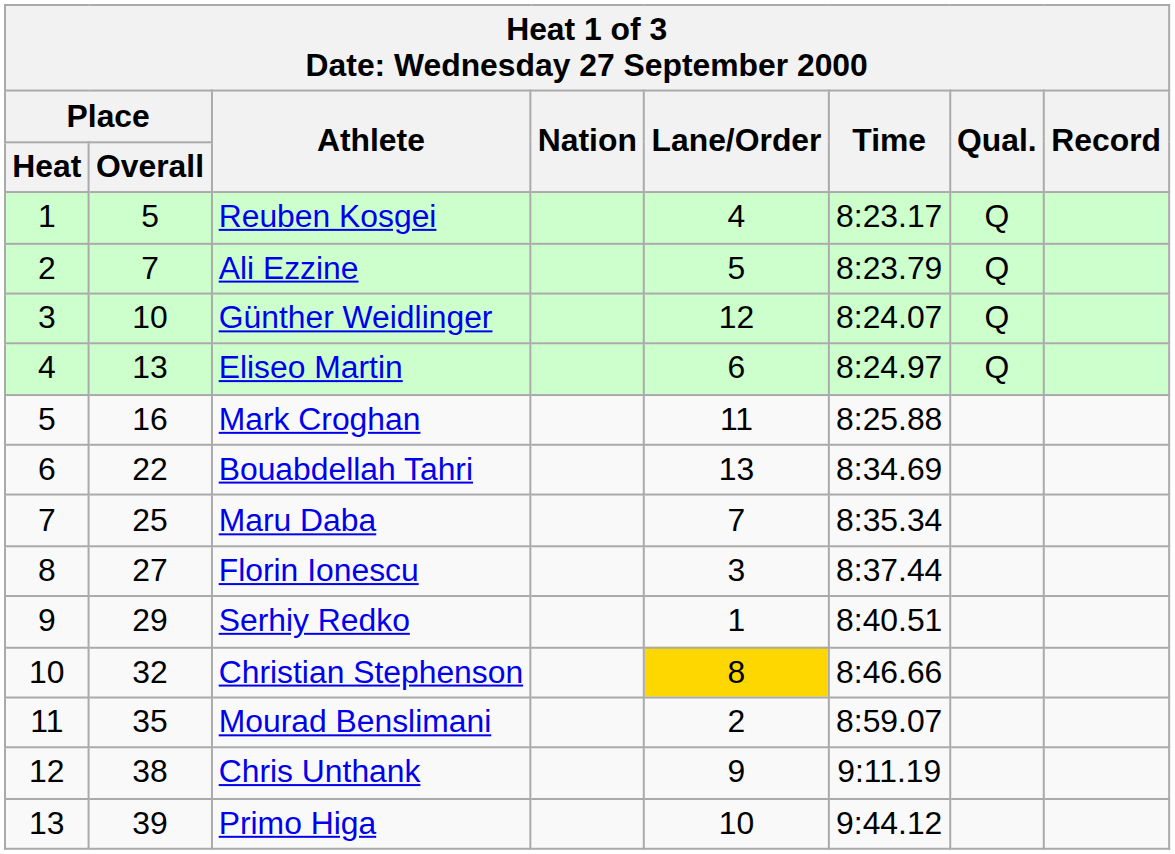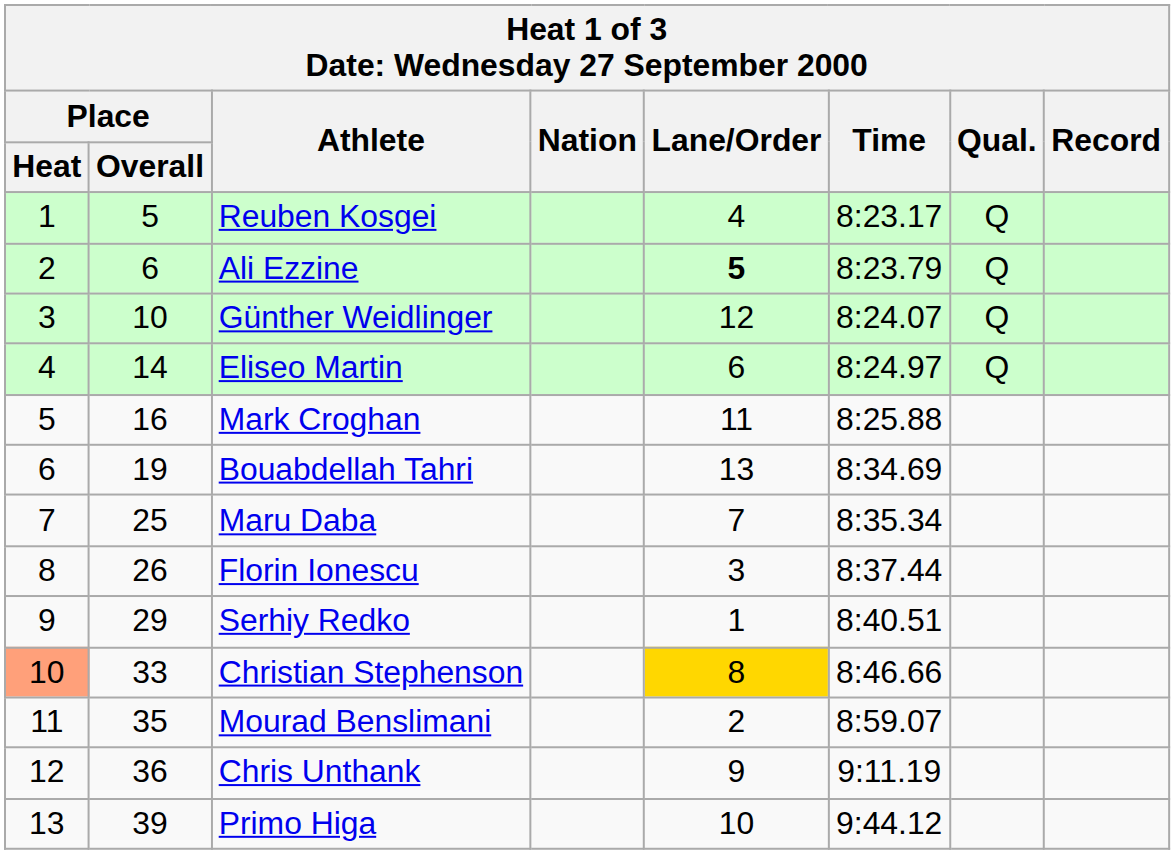 <table class="wikitable sortable">
 <tr>
 <th colspan=8>Heat 1 of 3 <br> Date: Wednesday 27 September 2000 <br></th>
 </tr>
 <tr>
 <th colspan=2>Place</th>
 <th rowspan=2>Athlete</th>
 <th rowspan=2>Nation</th>
 <th rowspan=2>Lane/Order</th>
 <th rowspan=2>Time</th>
 <th rowspan=2>Qual.</th>
 <th rowspan=2>Record</th>
 </tr>
 <tr>
 <th>Heat</th>
 <th>Overall</th>
 </tr>
 <tr style="background:#ccffcc;">
 <td align="center">1</td>
 <td align="center">5</td>
 <td align="left"><a href='#'>Reuben Kosgei</a></td>
 <td align="left"></td>
 <td align="center">4</td>
 <td align="center">8:23.17</td>
 <td align="center">Q</td>
 <td align="center"></td>
 </tr>
 <tr style="background:#ccffcc;">
 <td align="center">2</td>
-<td align="center">7</td>
+<td align="center">6</td>
 <td align="left"><a href='#'>Ali Ezzine</a></td>
 <td align="left"></td>
-<td align="center">5</td>
+<td align="center"><strong>5</strong></td>
 <td align="center">8:23.79</td>
 <td align="center">Q</td>
 <td align="center"></td>
 </tr>
 <tr style="background:#ccffcc;">
 <td align="center">3</td>
 <td align="center">10</td>
 <td align="left"><a href='#'>Günther Weidlinger</a></td>
 <td align="left"></td>
 <td align="center">12</td>
 <td align="center">8:24.07</td>
 <td align="center">Q</td>
 <td align="center"></td>
 </tr>
 <tr style="background:#ccffcc;">
 <td align="center">4</td>
-<td align="center">13</td>
+<td align="center">14</td>
 <td align="left"><a href='#'>Eliseo Martin</a></td>
 <td align="left"></td>
 <td align="center">6</td>
 <td align="center">8:24.97</td>
 <td align="center">Q</td>
 <td align="center"></td>
 </tr>
 <tr>
 <td align="center">5</td>
 <td align="center">16</td>
 <td align="left"><a href='#'>Mark Croghan</a></td>
 <td align="left"></td>
 <td align="center">11</td>
 <td align="center">8:25.88</td>
 <td align="center"></td>
 <td align="center"></td>
 </tr>
 <tr>
 <td align="center">6</td>
-<td align="center">22</td>
+<td align="center">19</td>
 <td align="left"><a href='#'>Bouabdellah Tahri</a></td>
 <td align="left"></td>
 <td align="center">13</td>
 <td align="center">8:34.69</td>
 <td align="center"></td>
 <td align="center"></td>
 </tr>
 <tr>
 <td align="center">7</td>
 <td align="center">25</td>
 <td align="left"><a href='#'>Maru Daba</a></td>
 <td align="left"></td>
 <td align="center">7</td>
 <td align="center">8:35.34</td>
 <td align="center"></td>
 <td align="center"></td>
 </tr>
 <tr>
 <td align="center">8</td>
-<td align="center">27</td>
+<td align="center">26</td>
 <td align="left"><a href='#'>Florin Ionescu</a></td>
 <td align="left"></td>
 <td align="center">3</td>
 <td align="center">8:37.44</td>
 <td align="center"></td>
 <td align="center"></td>
 </tr>
 <tr>
 <td align="center">9</td>
 <td align="center">29</td>
 <td align="left"><a href='#'>Serhiy Redko</a></td>
 <td align="left"></td>
 <td align="center">1</td>
 <td align="center">8:40.51</td>
 <td align="center"></td>
 <td align="center"></td>
 </tr>
 <tr>
-<td align="center">10</td>
-<td align="center">32</td>
+<td align="center" style="background: lightsalmon;">10</td>
+<td align="center">33</td>
 <td align="left"><a href='#'>Christian Stephenson</a></td>
 <td align="left"></td>
 <td align="center" style="background: gold;">8</td>
 <td align="center">8:46.66</td>
 <td align="center"></td>
 <td align="center"></td>
 </tr>
 <tr>
 <td align="center">11</td>
 <td align="center">35</td>
 <td align="left"><a href='#'>Mourad Benslimani</a></td>
 <td align="left"></td>
 <td align="center">2</td>
 <td align="center">8:59.07</td>
 <td align="center"></td>
 <td align="center"></td>
 </tr>
 <tr>
 <td align="center">12</td>
-<td align="center">38</td>
+<td align="center">36</td>
 <td align="left"><a href='#'>Chris Unthank</a></td>
 <td align="left"></td>
 <td align="center">9</td>
 <td align="center">9:11.19</td>
 <td align="center"></td>
 <td align="center"></td>
 </tr>
 <tr>
 <td align="center">13</td>
 <td align="center">39</td>
 <td align="left"><a href='#'>Primo Higa</a></td>
 <td align="left"></td>
 <td align="center">10</td>
 <td align="center">9:44.12</td>
 <td align="center"></td>
 <td align="center"></td>
 </tr>
 </table>
